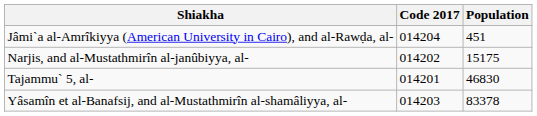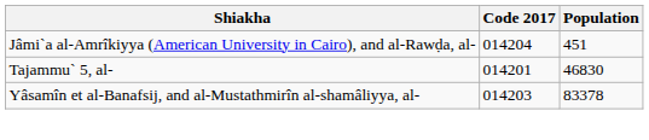 <table class="wikitable sortable">
 <tr>
 <th colspan="1" rowspan="1">Shiakha</th>
 <th colspan="1" rowspan="1">Code 2017</th>
 <th colspan="1" rowspan="1">Population</th>
 </tr>
 <tr>
 <td>Jâmi`a al-Amrîkiyya (<a href='#'>American University in Cairo</a>), and al-Rawḍa, al-</td>
 <td>014204</td>
 <td>451</td>
 </tr>
 <tr>
-<td>Narjis, and al-Mustathmirîn al-janûbiyya, al-</td>
-<td>014202</td>
-<td>15175</td>
-</tr>
-<tr>
 <td>Tajammu` 5, al-</td>
 <td>014201</td>
 <td>46830</td>
 </tr>
 <tr>
 <td>Yâsamîn et al-Banafsij, and al-Mustathmirîn al-shamâliyya, al-</td>
 <td>014203</td>
 <td>83378</td>
 </tr>
 </table>
